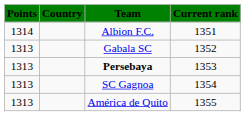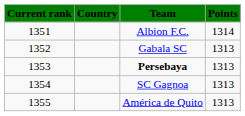 <table class="wikitable" style="text-align: center;">
 <tr>
-<th style="background:green"><span> Points</span></th>
+<th style="background:green"><span> Current rank</span></th>
 <th style="background:green"><span> Country</span></th>
 <th style="background:green"><span> Team</span></th>
-<th style="background:green"><span> Current rank</span></th>
+<th style="background:green"><span> Points</span></th>
 </tr>
 <tr>
-<td>1314</td>
+<td>1351</td>
 <td></td>
 <td><a href='#'>Albion F.C.</a></td>
-<td>1351</td>
+<td>1314</td>
 </tr>
 <tr>
-<td>1313</td>
+<td>1352</td>
 <td></td>
 <td><a href='#'>Gabala SC</a></td>
-<td>1352</td>
+<td>1313</td>
 </tr>
 <tr>
-<td>1313</td>
+<td>1353</td>
 <td></td>
 <td><strong>Persebaya</strong></td>
-<td>1353</td>
+<td>1313</td>
 </tr>
 <tr>
-<td>1313</td>
+<td>1354</td>
 <td></td>
 <td><a href='#'>SC Gagnoa</a></td>
-<td>1354</td>
+<td>1313</td>
 </tr>
 <tr>
-<td>1313</td>
+<td>1355</td>
 <td></td>
 <td><a href='#'>América de Quito</a></td>
-<td>1355</td>
+<td>1313</td>
 </tr>
 </table>
